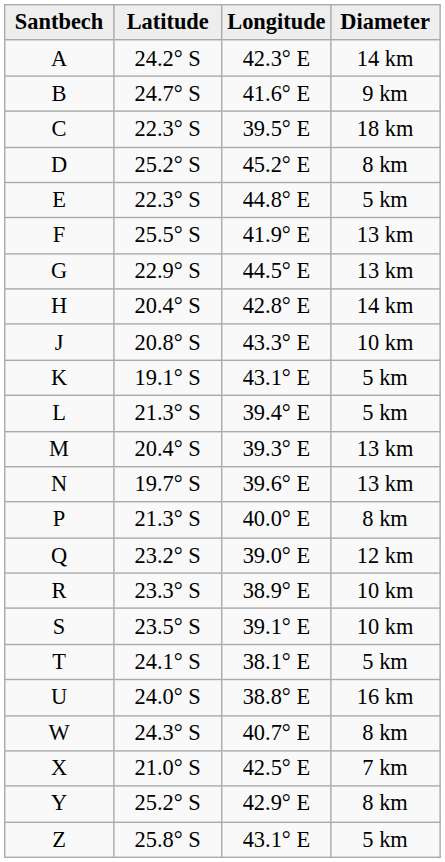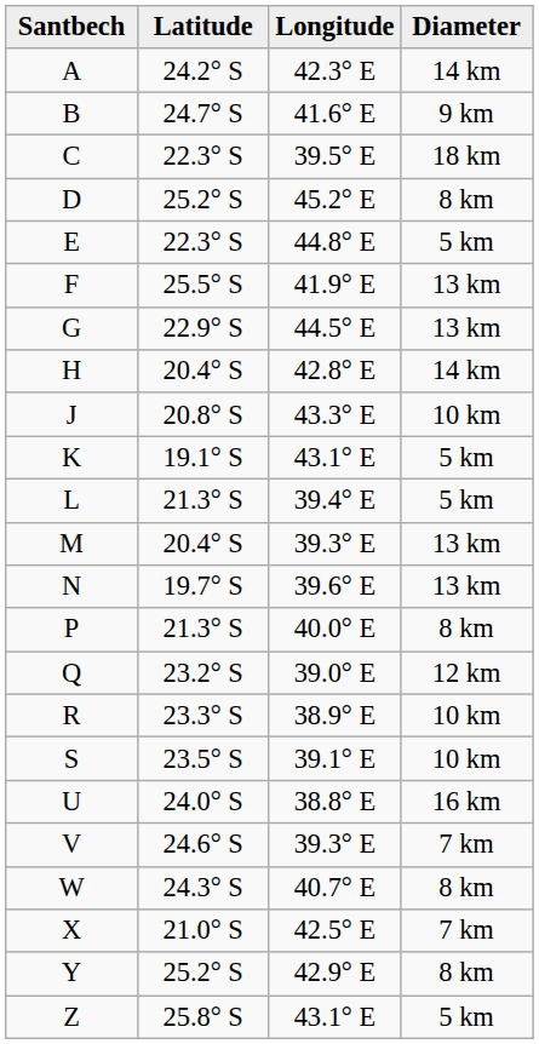 <table class="wikitable">
 <tr>
 <th width="25%" style="background:#eeeeee;">Santbech</th>
 <th width="25%" style="background:#eeeeee;">Latitude</th>
 <th width="25%" style="background:#eeeeee;">Longitude</th>
 <th width="25%" style="background:#eeeeee;">Diameter</th>
 </tr>
 <tr>
 <td align="center">A</td>
 <td align="center">24.2° S</td>
 <td align="center">42.3° E</td>
 <td align="center">14 km</td>
 </tr>
 <tr>
 <td align="center">B</td>
 <td align="center">24.7° S</td>
 <td align="center">41.6° E</td>
 <td align="center">9 km</td>
 </tr>
 <tr>
 <td align="center">C</td>
 <td align="center">22.3° S</td>
 <td align="center">39.5° E</td>
 <td align="center">18 km</td>
 </tr>
 <tr>
 <td align="center">D</td>
 <td align="center">25.2° S</td>
 <td align="center">45.2° E</td>
 <td align="center">8 km</td>
 </tr>
 <tr>
 <td align="center">E</td>
 <td align="center">22.3° S</td>
 <td align="center">44.8° E</td>
 <td align="center">5 km</td>
 </tr>
 <tr>
 <td align="center">F</td>
 <td align="center">25.5° S</td>
 <td align="center">41.9° E</td>
 <td align="center">13 km</td>
 </tr>
 <tr>
 <td align="center">G</td>
 <td align="center">22.9° S</td>
 <td align="center">44.5° E</td>
 <td align="center">13 km</td>
 </tr>
 <tr>
 <td align="center">H</td>
 <td align="center">20.4° S</td>
 <td align="center">42.8° E</td>
 <td align="center">14 km</td>
 </tr>
 <tr>
 <td align="center">J</td>
 <td align="center">20.8° S</td>
 <td align="center">43.3° E</td>
 <td align="center">10 km</td>
 </tr>
 <tr>
 <td align="center">K</td>
 <td align="center">19.1° S</td>
 <td align="center">43.1° E</td>
 <td align="center">5 km</td>
 </tr>
 <tr>
 <td align="center">L</td>
 <td align="center">21.3° S</td>
 <td align="center">39.4° E</td>
 <td align="center">5 km</td>
 </tr>
 <tr>
 <td align="center">M</td>
 <td align="center">20.4° S</td>
 <td align="center">39.3° E</td>
 <td align="center">13 km</td>
 </tr>
 <tr>
 <td align="center">N</td>
 <td align="center">19.7° S</td>
 <td align="center">39.6° E</td>
 <td align="center">13 km</td>
 </tr>
 <tr>
 <td align="center">P</td>
 <td align="center">21.3° S</td>
 <td align="center">40.0° E</td>
 <td align="center">8 km</td>
 </tr>
 <tr>
 <td align="center">Q</td>
 <td align="center">23.2° S</td>
 <td align="center">39.0° E</td>
 <td align="center">12 km</td>
 </tr>
 <tr>
 <td align="center">R</td>
 <td align="center">23.3° S</td>
 <td align="center">38.9° E</td>
 <td align="center">10 km</td>
 </tr>
 <tr>
 <td align="center">S</td>
 <td align="center">23.5° S</td>
 <td align="center">39.1° E</td>
 <td align="center">10 km</td>
 </tr>
 <tr>
-<td align="center">T</td>
-<td align="center">24.1° S</td>
-<td align="center">38.1° E</td>
-<td align="center">5 km</td>
-</tr>
-<tr>
 <td align="center">U</td>
 <td align="center">24.0° S</td>
 <td align="center">38.8° E</td>
 <td align="center">16 km</td>
+</tr>
+<tr>
+<td align="center">V</td>
+<td align="center">24.6° S</td>
+<td align="center">39.3° E</td>
+<td align="center">7 km</td>
 </tr>
 <tr>
 <td align="center">W</td>
 <td align="center">24.3° S</td>
 <td align="center">40.7° E</td>
 <td align="center">8 km</td>
 </tr>
 <tr>
 <td align="center">X</td>
 <td align="center">21.0° S</td>
 <td align="center">42.5° E</td>
 <td align="center">7 km</td>
 </tr>
 <tr>
 <td align="center">Y</td>
 <td align="center">25.2° S</td>
 <td align="center">42.9° E</td>
 <td align="center">8 km</td>
 </tr>
 <tr>
 <td align="center">Z</td>
 <td align="center">25.8° S</td>
 <td align="center">43.1° E</td>
 <td align="center">5 km</td>
 </tr>
 </table>
